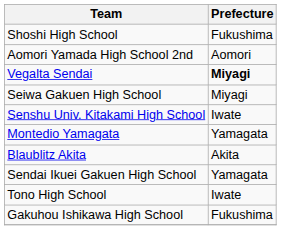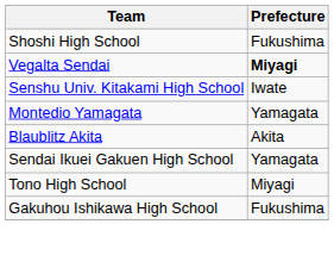 <table class="wikitable sortable">
 <tr>
 <th>Team</th>
 <th>Prefecture</th>
 </tr>
 <tr>
 <td>Shoshi High School</td>
 <td>Fukushima</td>
 </tr>
 <tr>
-<td>Aomori Yamada High School 2nd</td>
-<td>Aomori</td>
-</tr>
-<tr>
 <td><a href='#'>Vegalta Sendai</a></td>
 <td><strong>Miyagi</strong></td>
-</tr>
-<tr>
-<td>Seiwa Gakuen High School</td>
-<td>Miyagi</td>
 </tr>
 <tr>
 <td><a href='#'>Senshu Univ. Kitakami High School</a></td>
 <td>Iwate</td>
 </tr>
 <tr>
 <td><a href='#'>Montedio Yamagata</a></td>
 <td>Yamagata</td>
 </tr>
 <tr>
 <td><a href='#'>Blaublitz Akita</a></td>
 <td>Akita</td>
 </tr>
 <tr>
 <td>Sendai Ikuei Gakuen High School</td>
 <td>Yamagata</td>
 </tr>
 <tr>
 <td>Tono High School</td>
-<td>Iwate</td>
+<td>Miyagi</td>
 </tr>
 <tr>
 <td>Gakuhou Ishikawa High School</td>
 <td>Fukushima</td>
 </tr>
 <tr>
 </tr>
 </table>
